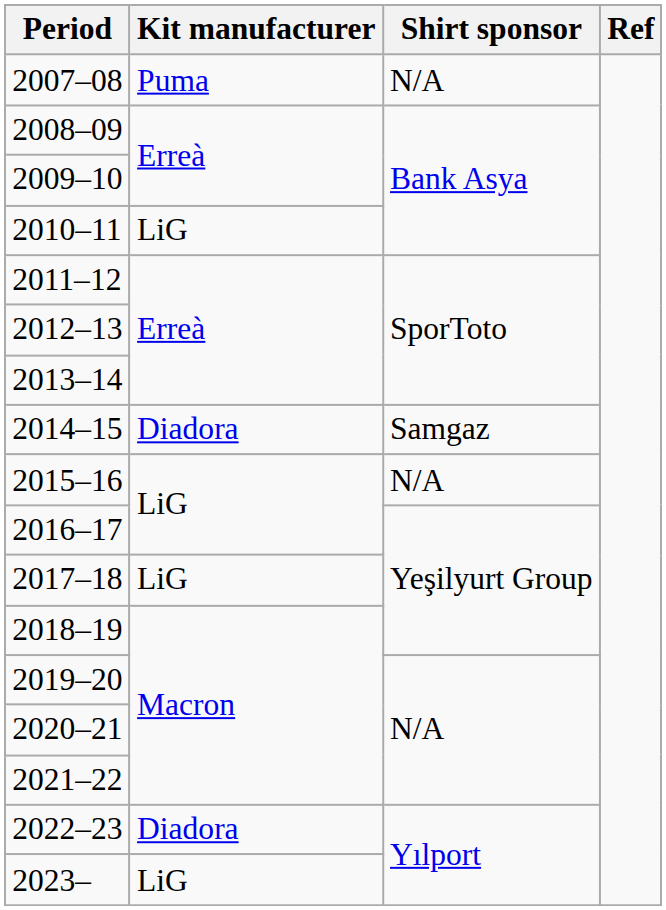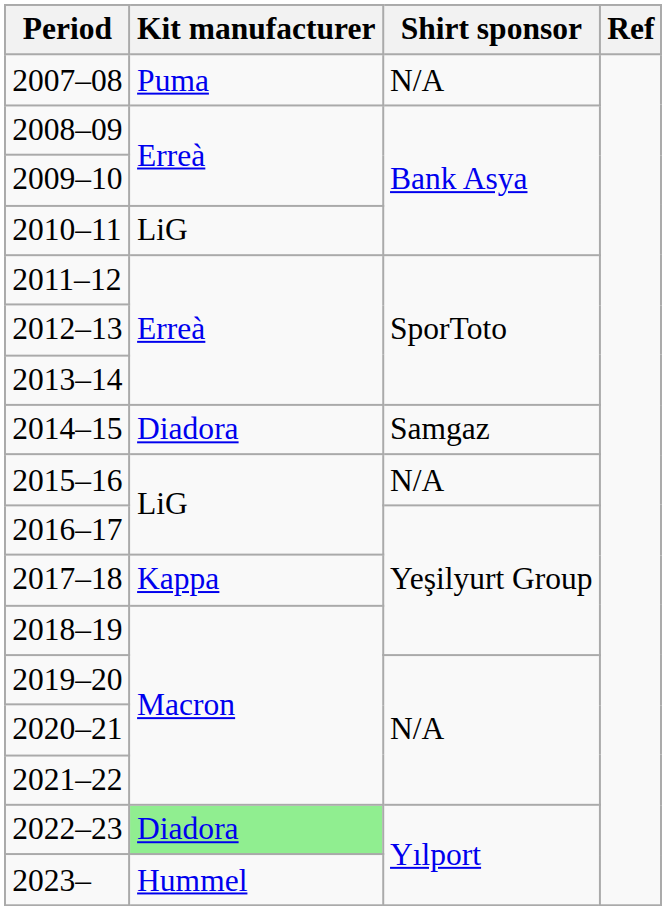 <table class="wikitable">
 <tr>
 <th>Period</th>
 <th>Kit manufacturer</th>
 <th>Shirt sponsor</th>
 <th>Ref</th>
 </tr>
 <tr>
 <td>2007–08</td>
 <td><a href='#'>Puma</a></td>
 <td>N/A</td>
 <td rowspan="17"></td>
 </tr>
 <tr>
 <td>2008–09</td>
 <td rowspan="2"><a href='#'>Erreà</a></td>
 <td rowspan="3"><a href='#'>Bank Asya</a></td>
 </tr>
 <tr>
 <td>2009–10</td>
 </tr>
 <tr>
 <td>2010–11</td>
 <td>LiG</td>
 </tr>
 <tr>
 <td>2011–12</td>
 <td rowspan="3"><a href='#'>Erreà</a></td>
 <td rowspan="3">SporToto</td>
 </tr>
 <tr>
 <td>2012–13</td>
 </tr>
 <tr>
 <td>2013–14</td>
 </tr>
 <tr>
 <td>2014–15</td>
 <td><a href='#'>Diadora</a></td>
 <td>Samgaz</td>
 </tr>
 <tr>
 <td>2015–16</td>
 <td rowspan="2">LiG</td>
 <td>N/A</td>
 </tr>
 <tr>
 <td>2016–17</td>
 <td rowspan="3">Yeşilyurt Group</td>
 </tr>
 <tr>
 <td>2017–18</td>
-<td>LiG</td>
+<td><a href='#'>Kappa</a></td>
 </tr>
 <tr>
 <td>2018–19</td>
 <td rowspan="4"><a href='#'>Macron</a></td>
 </tr>
 <tr>
 <td>2019–20</td>
 <td rowspan="3">N/A</td>
 </tr>
 <tr>
 <td>2020–21</td>
 </tr>
 <tr>
 <td>2021–22</td>
 </tr>
 <tr>
 <td>2022–23</td>
-<td><a href='#'>Diadora</a></td>
+<td style="background: lightgreen;"><a href='#'>Diadora</a></td>
 <td rowspan="2"><a href='#'>Yılport</a></td>
 </tr>
 <tr>
 <td>2023–</td>
-<td>LiG</td>
+<td><a href='#'>Hummel</a></td>
 </tr>
 </table>
